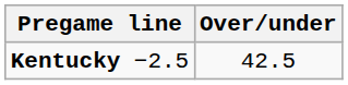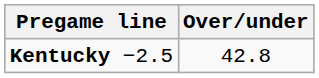 <table class="wikitable">
 <tr align="center">
 <th style=>Pregame line</th>
 <th style=>Over/under</th>
 </tr>
 <tr align="center">
 <td><strong>Kentucky</strong> −2.5</td>
-<td>42.5</td>
+<td>42.8</td>
 </tr>
 </table>
